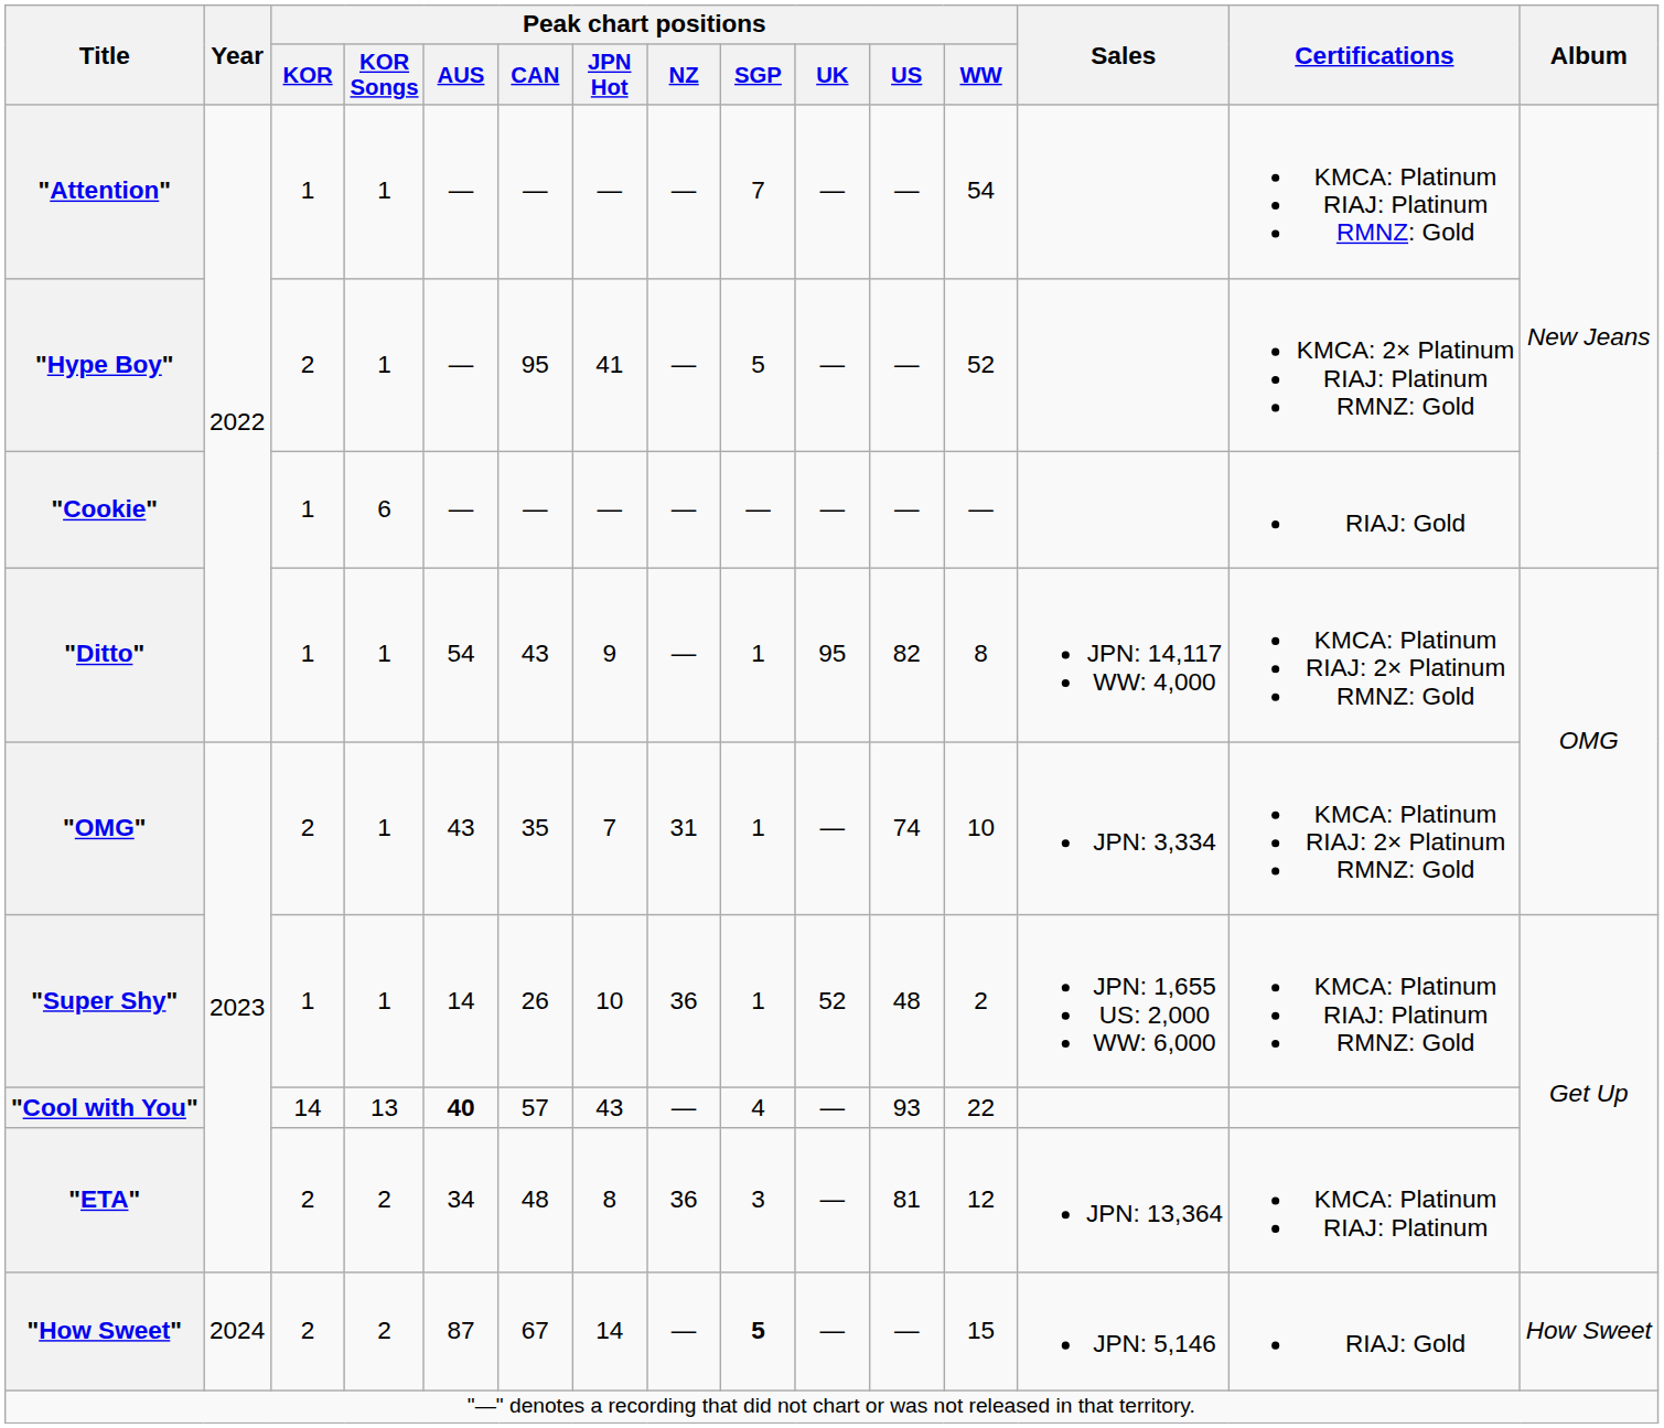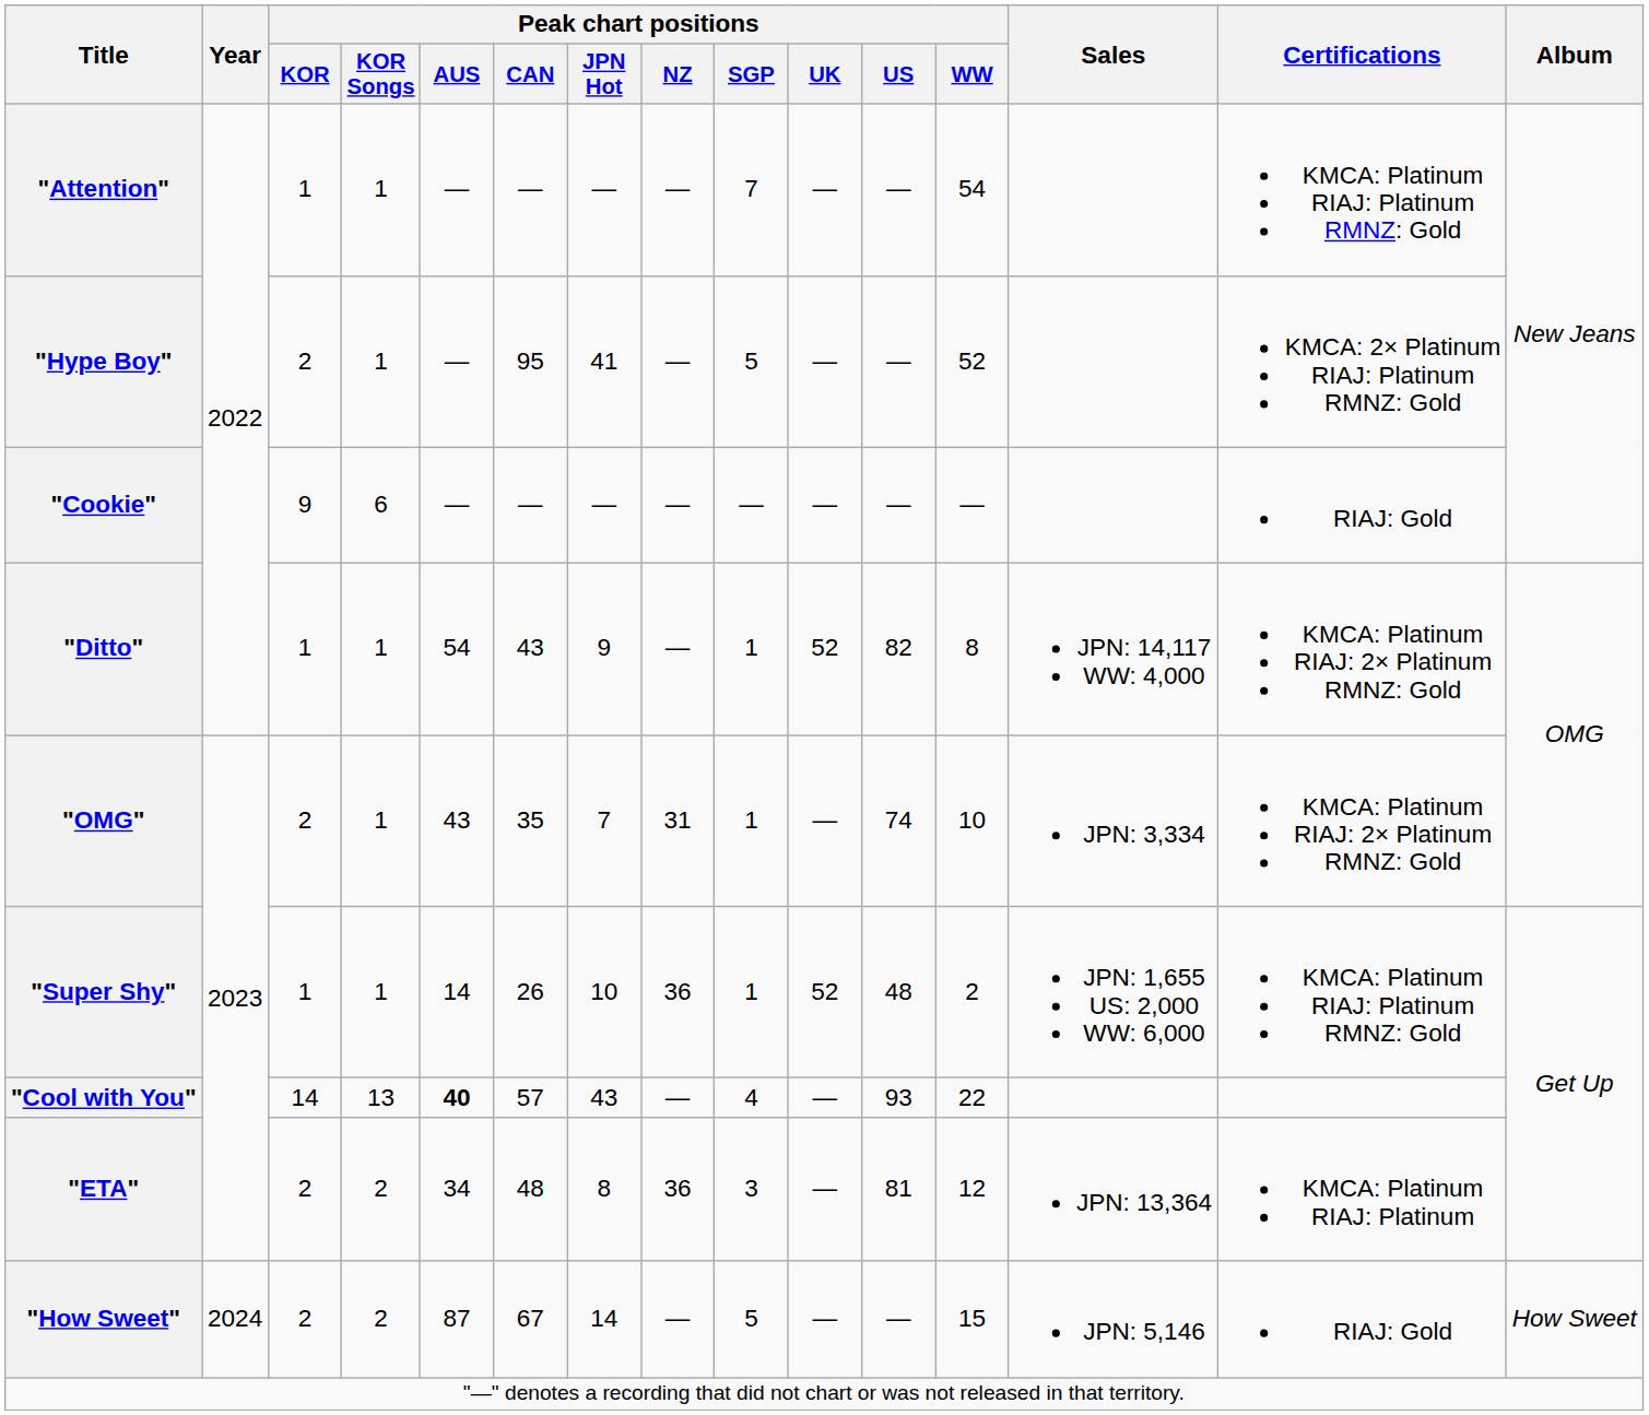 <table class="wikitable plainrowheaders" style="text-align:center">
 <tr>
 <th scope="col" rowspan="2">Title</th>
 <th scope="col" rowspan="2">Year</th>
 <th scope="col" colspan="10">Peak chart positions </th>
 <th scope="col" rowspan="2">Sales</th>
 <th scope="col" rowspan="2"><a href='#'>Certifications</a><br></th>
 <th scope="col" rowspan="2">Album</th>
 </tr>
 <tr>
 <th scope="col" style="font-size:90%; width:2.85em"><a href='#'>KOR</a><br></th>
 <th scope="col" style="font-size:90%; width:2.85em"><a href='#'>KOR<br>Songs</a><br></th>
 <th scope="col" style="font-size:90%; width:2.85em"><a href='#'>AUS</a><br></th>
 <th scope="col" style="font-size:90%; width:2.85em"><a href='#'>CAN</a><br></th>
 <th scope="col" style="font-size:90%; width:2.85em"><a href='#'>JPN<br>Hot</a><br></th>
 <th scope="col" style="font-size:90%; width:2.85em"><a href='#'>NZ</a><br></th>
 <th scope="col" style="font-size:90%; width:2.85em"><a href='#'>SGP</a><br></th>
 <th scope="col" style="font-size:90%; width:2.85em"><a href='#'>UK</a><br></th>
 <th scope="col" style="font-size:90%; width:2.85em"><a href='#'>US</a><br></th>
 <th scope="col" style="font-size:90%; width:2.85em"><a href='#'>WW</a><br></th>
 </tr>
 <tr>
 <th scope="row">"<a href='#'>Attention</a>"</th>
 <td rowspan="4">2022</td>
 <td>1</td>
 <td>1</td>
 <td>—</td>
 <td>—</td>
 <td>—</td>
 <td>—</td>
 <td>7</td>
 <td>—</td>
 <td>—</td>
 <td>54</td>
 <td></td>
 <td><br><ul><li>KMCA: Platinum</li><li>RIAJ: Platinum</li><li><a href='#'>RMNZ</a>: Gold</li></ul></td>
 <td rowspan="3"><em>New Jeans</em></td>
 </tr>
 <tr>
 <th scope="row">"<a href='#'>Hype Boy</a>"</th>
 <td>2</td>
 <td>1</td>
 <td>—</td>
 <td>95</td>
 <td>41</td>
 <td>—</td>
 <td>5</td>
 <td>—</td>
 <td>—</td>
 <td>52</td>
 <td></td>
 <td><br><ul><li>KMCA: 2× Platinum</li><li>RIAJ: Platinum</li><li>RMNZ: Gold</li></ul></td>
 </tr>
 <tr>
 <th scope="row">"<a href='#'>Cookie</a>"</th>
-<td>1</td>
+<td>9</td>
 <td>6</td>
 <td>—</td>
 <td>—</td>
 <td>—</td>
 <td>—</td>
 <td>—</td>
 <td>—</td>
 <td>—</td>
 <td>—</td>
 <td></td>
 <td><br><ul><li>RIAJ: Gold</li></ul></td>
 </tr>
 <tr>
 <th scope="row">"<a href='#'>Ditto</a>"</th>
 <td>1</td>
 <td>1</td>
 <td>54</td>
 <td>43</td>
 <td>9</td>
 <td>—</td>
 <td>1</td>
-<td>95</td>
+<td>52</td>
 <td>82</td>
 <td>8</td>
 <td><br><ul><li>JPN: 14,117 </li><li>WW: 4,000</li></ul></td>
 <td><br><ul><li>KMCA: Platinum</li><li>RIAJ: 2× Platinum</li><li>RMNZ: Gold</li></ul></td>
 <td rowspan="2"><em>OMG</em></td>
 </tr>
 <tr>
 <th scope="row">"<a href='#'>OMG</a>"</th>
 <td rowspan="4">2023</td>
 <td>2</td>
 <td>1</td>
 <td>43</td>
 <td>35</td>
 <td>7</td>
 <td>31</td>
 <td>1</td>
 <td>—</td>
 <td>74</td>
 <td>10</td>
 <td><br><ul><li>JPN: 3,334 </li></ul></td>
 <td><br><ul><li>KMCA: Platinum</li><li>RIAJ: 2× Platinum</li><li>RMNZ: Gold</li></ul></td>
 </tr>
 <tr>
 <th scope="row">"<a href='#'>Super Shy</a>"</th>
 <td>1</td>
 <td>1</td>
 <td>14</td>
 <td>26</td>
 <td>10</td>
 <td>36</td>
 <td>1</td>
 <td>52</td>
 <td>48</td>
 <td>2</td>
 <td><br><ul><li>JPN: 1,655 </li><li>US: 2,000</li><li>WW: 6,000</li></ul></td>
 <td><br><ul><li>KMCA: Platinum</li><li>RIAJ: Platinum</li><li>RMNZ: Gold</li></ul></td>
 <td rowspan="3"><em>Get Up</em></td>
 </tr>
 <tr>
 <th scope="row">"<a href='#'>Cool with You</a>"</th>
 <td>14</td>
 <td>13</td>
 <td><strong>40</strong></td>
 <td>57</td>
 <td>43</td>
 <td>—</td>
 <td>4</td>
 <td>—</td>
 <td>93</td>
 <td>22</td>
 <td></td>
 <td></td>
 </tr>
 <tr>
 <th scope="row">"<a href='#'>ETA</a>"</th>
 <td>2</td>
 <td>2</td>
 <td>34</td>
 <td>48</td>
 <td>8</td>
 <td>36</td>
 <td>3</td>
 <td>—</td>
 <td>81</td>
 <td>12</td>
 <td><br><ul><li>JPN: 13,364 </li></ul></td>
 <td><br><ul><li>KMCA: Platinum</li><li>RIAJ: Platinum</li></ul></td>
 </tr>
 <tr>
 <th scope="row">"<a href='#'>How Sweet</a>"</th>
 <td>2024</td>
 <td>2</td>
 <td>2</td>
 <td>87</td>
 <td>67</td>
 <td>14</td>
 <td>—</td>
-<td><strong>5</strong></td>
+<td>5</td>
 <td>—</td>
 <td>—</td>
 <td>15</td>
 <td><br><ul><li>JPN: 5,146 </li></ul></td>
 <td><br><ul><li>RIAJ: Gold</li></ul></td>
 <td><em>How Sweet</em></td>
 </tr>
 <tr>
 <td colspan="15" style="font-size:85%">"—" denotes a recording that did not chart or was not released in that territory.</td>
 </tr>
 </table>
